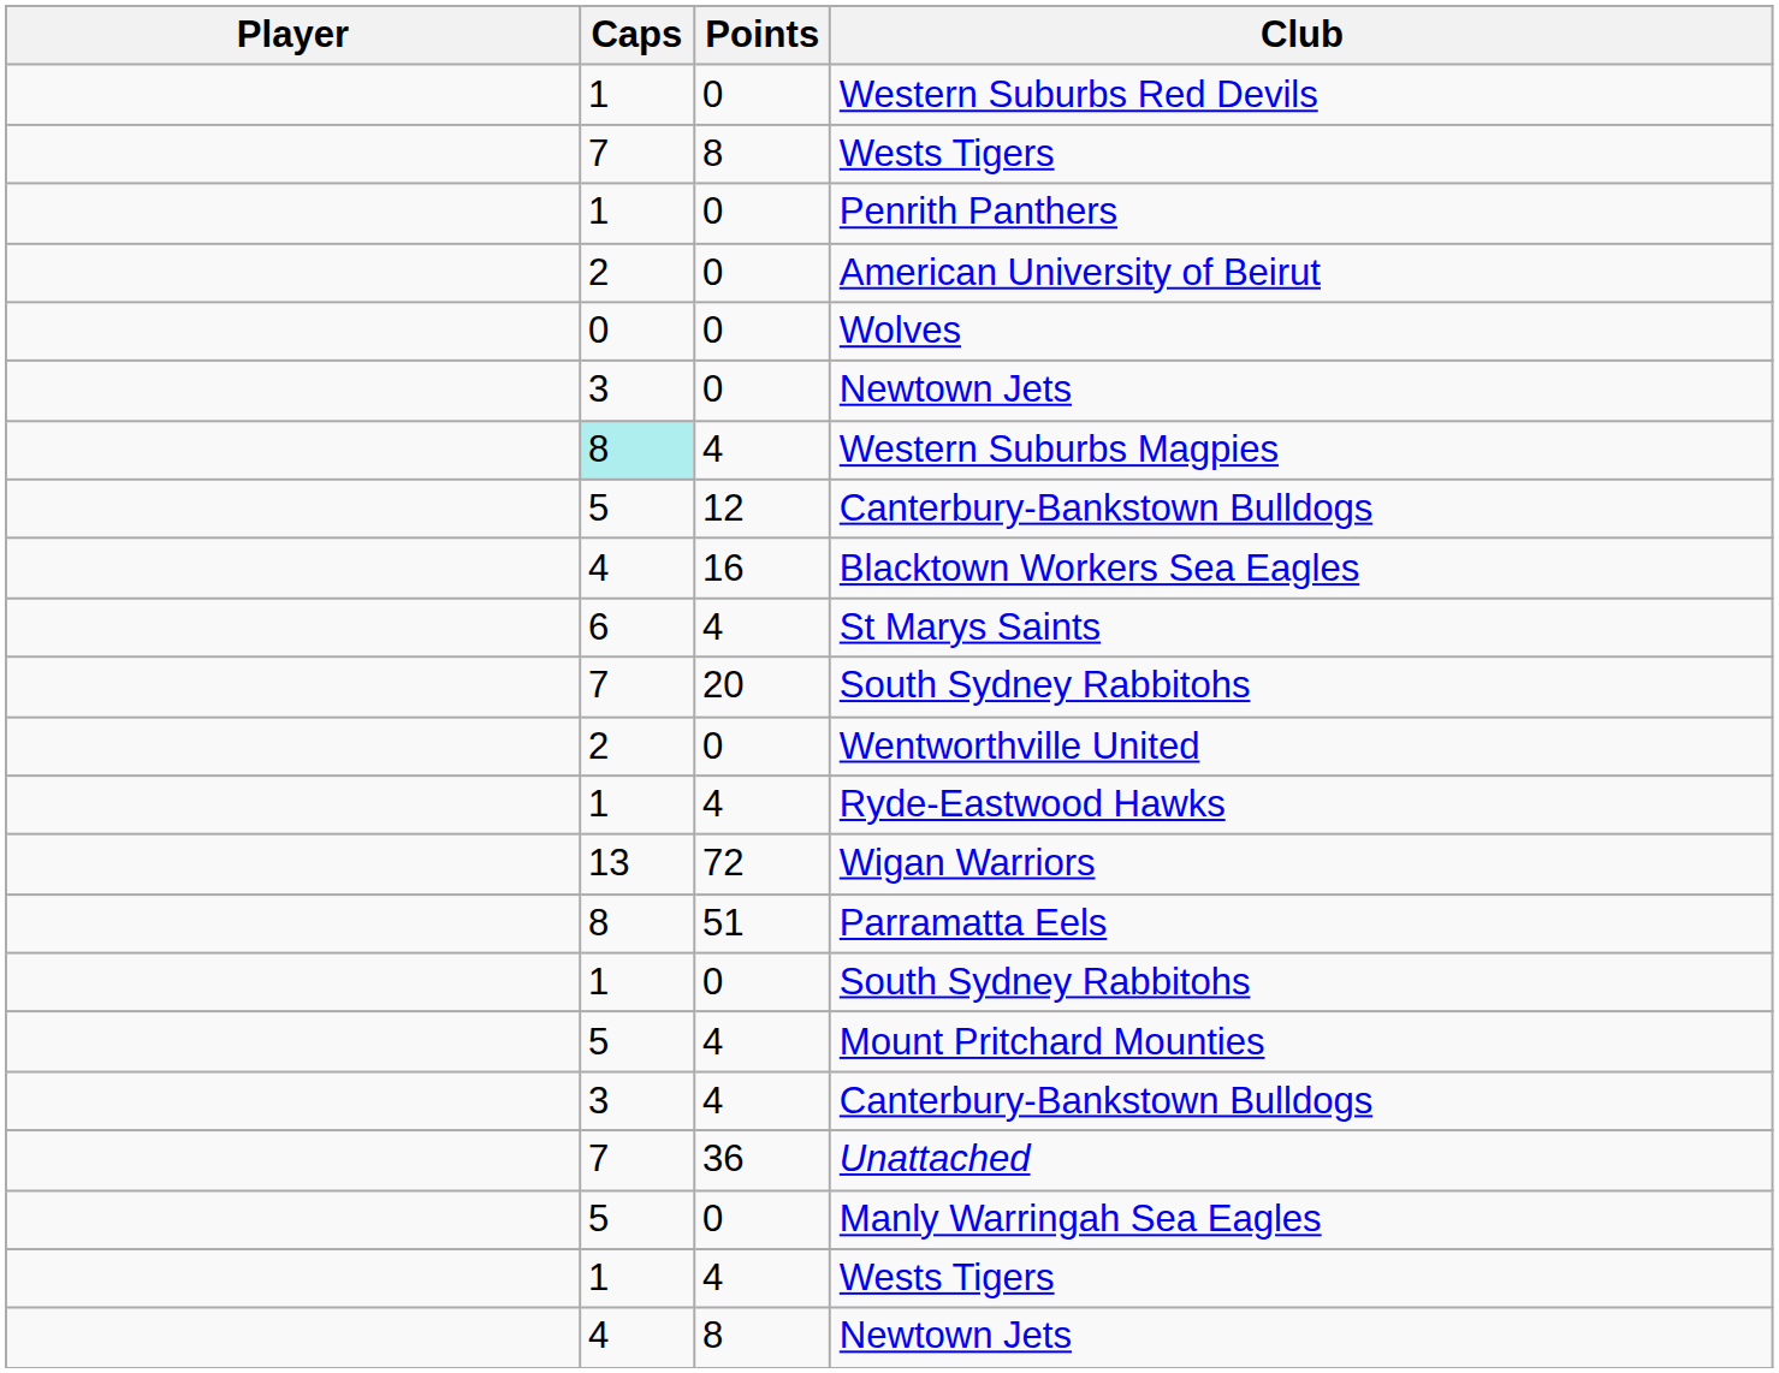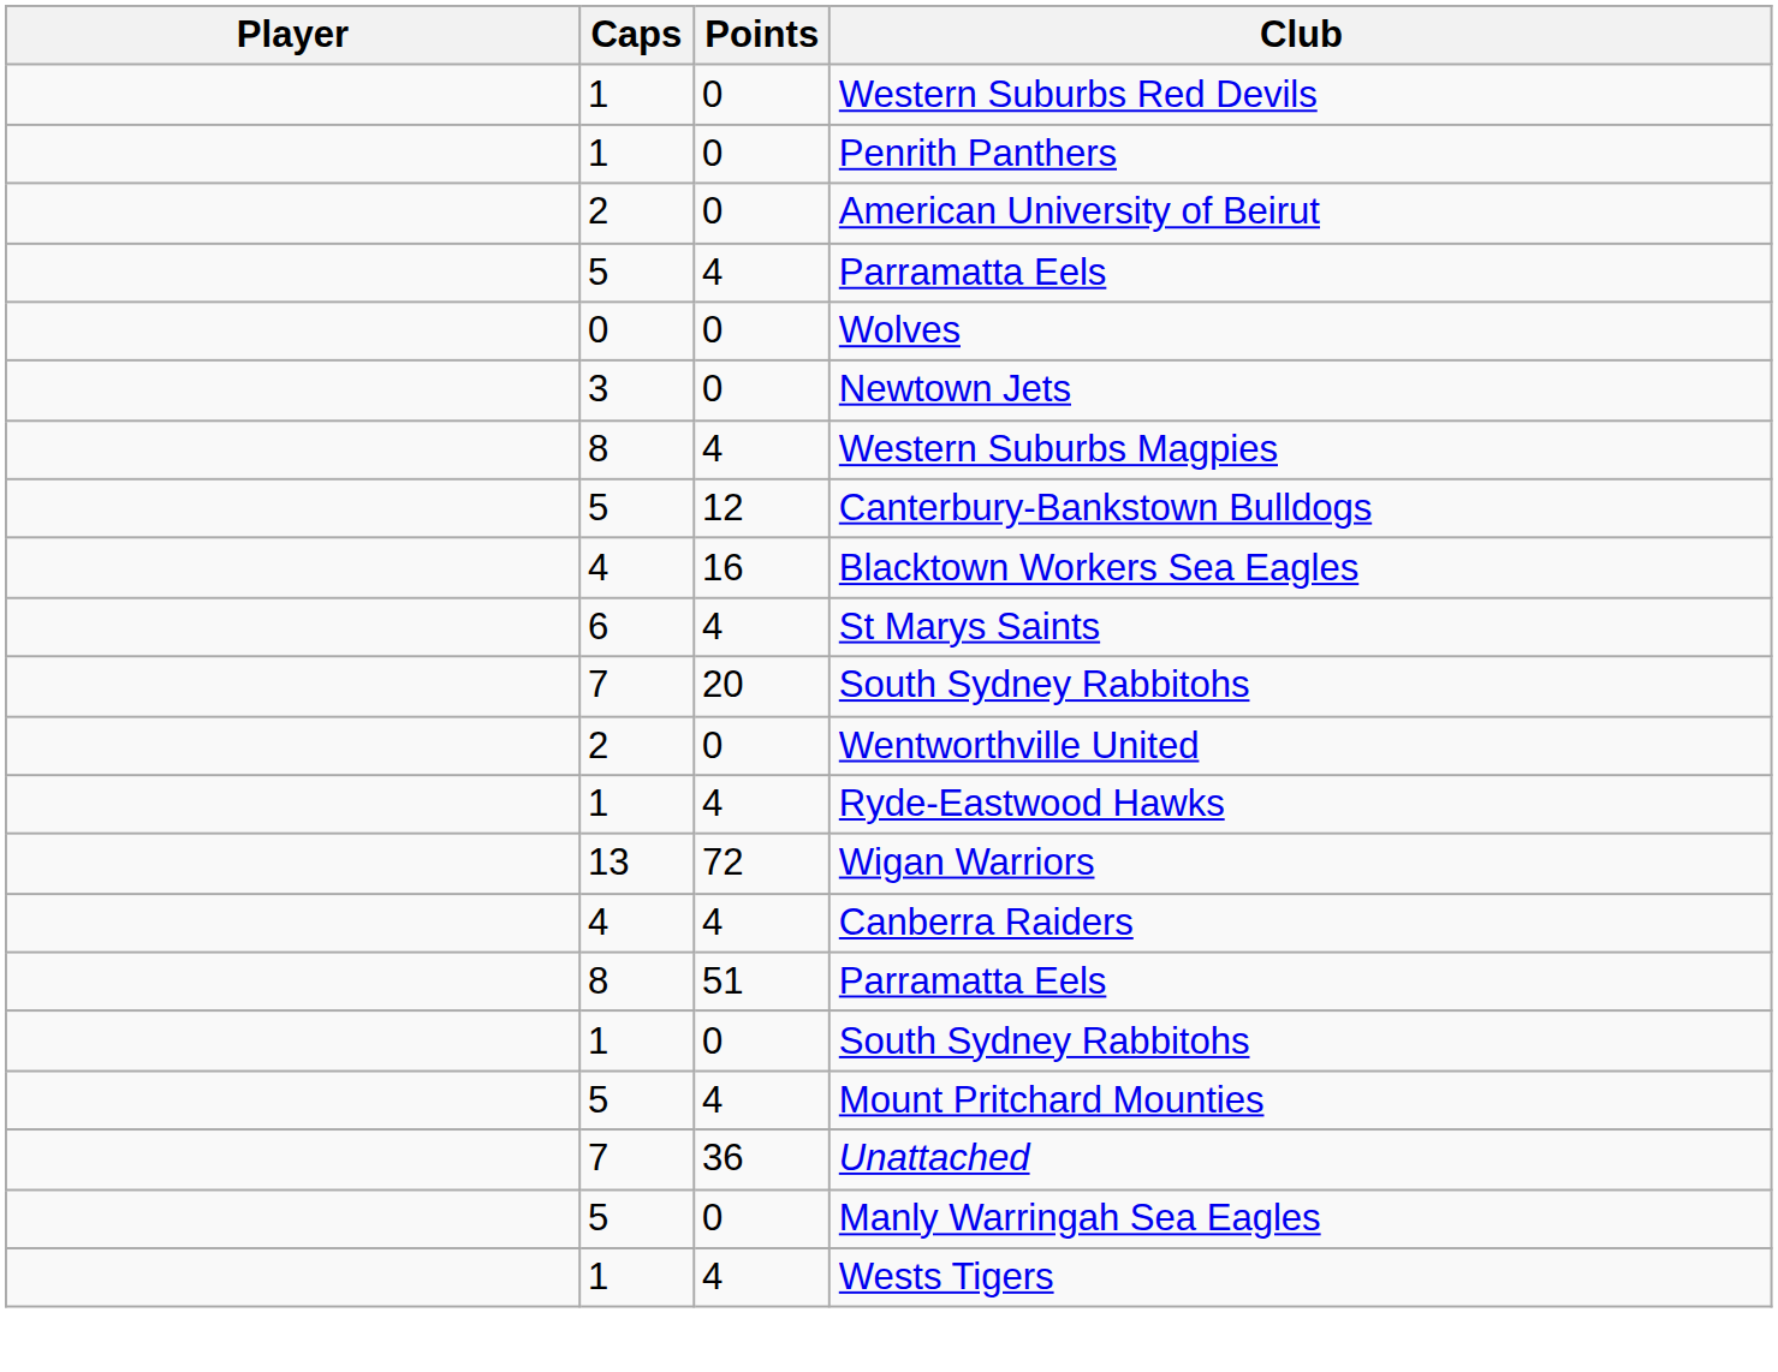 <table class="wikitable sortable" style="width:60%;text-align:left">
 <tr>
 <th width=28%>Player</th>
 <th width=2%>Caps</th>
 <th width=2%>Points</th>
 <th width=46%>Club</th>
 </tr>
 <tr>
 <td></td>
 <td>1</td>
 <td>0</td>
 <td> <a href='#'>Western Suburbs Red Devils</a></td>
 </tr>
 <tr>
 <td></td>
-<td>7</td>
-<td>8</td>
-<td>  <a href='#'>Wests Tigers</a></td>
-</tr>
-<tr>
-<td></td>
 <td>1</td>
 <td>0</td>
 <td>  <a href='#'>Penrith Panthers</a></td>
 </tr>
 <tr>
 <td></td>
 <td>2</td>
 <td>0</td>
 <td> <a href='#'>American University of Beirut</a></td>
+</tr>
+<tr>
+<td></td>
+<td>5</td>
+<td>4</td>
+<td>  <a href='#'>Parramatta Eels</a></td>
 </tr>
 <tr>
 <td></td>
 <td>0</td>
 <td>0</td>
 <td> <a href='#'>Wolves</a></td>
 </tr>
 <tr>
 <td></td>
 <td>3</td>
 <td>0</td>
 <td>  <a href='#'>Newtown Jets</a></td>
 </tr>
 <tr>
 <td></td>
-<td style="background: paleturquoise;">8</td>
+<td>8</td>
 <td>4</td>
 <td>  <a href='#'>Western Suburbs Magpies</a></td>
 </tr>
 <tr>
 <td></td>
 <td>5</td>
 <td>12</td>
 <td>  <a href='#'>Canterbury-Bankstown Bulldogs</a></td>
 </tr>
 <tr>
 <td></td>
 <td>4</td>
 <td>16</td>
 <td> <a href='#'>Blacktown Workers Sea Eagles</a></td>
 </tr>
 <tr>
 <td></td>
 <td>6</td>
 <td>4</td>
 <td> <a href='#'>St Marys Saints</a></td>
 </tr>
 <tr>
 <td></td>
 <td>7</td>
 <td>20</td>
 <td>  <a href='#'>South Sydney Rabbitohs</a></td>
 </tr>
 <tr>
 <td></td>
 <td>2</td>
 <td>0</td>
 <td> <a href='#'>Wentworthville United</a></td>
 </tr>
 <tr>
 <td></td>
 <td>1</td>
 <td>4</td>
 <td> <a href='#'>Ryde-Eastwood Hawks</a></td>
 </tr>
 <tr>
 <td></td>
 <td>13</td>
 <td>72</td>
 <td>  <a href='#'>Wigan Warriors</a></td>
 </tr>
 <tr>
 <td></td>
+<td>4</td>
+<td>4</td>
+<td>  <a href='#'>Canberra Raiders</a></td>
+</tr>
+<tr>
+<td></td>
 <td>8</td>
 <td>51</td>
 <td>  <a href='#'>Parramatta Eels</a></td>
 </tr>
 <tr>
 <td></td>
 <td>1</td>
 <td>0</td>
 <td>  <a href='#'>South Sydney Rabbitohs</a></td>
 </tr>
 <tr>
 <td></td>
 <td>5</td>
 <td>4</td>
 <td> <a href='#'>Mount Pritchard Mounties</a></td>
-</tr>
-<tr>
-<td></td>
-<td>3</td>
-<td>4</td>
-<td>  <a href='#'>Canterbury-Bankstown Bulldogs</a></td>
 </tr>
 <tr>
 <td></td>
 <td>7</td>
 <td>36</td>
 <td><em><a href='#'>Unattached</a></em></td>
 </tr>
 <tr>
 <td></td>
 <td>5</td>
 <td>0</td>
 <td>  <a href='#'>Manly Warringah Sea Eagles</a></td>
 </tr>
 <tr>
 <td></td>
 <td>1</td>
 <td>4</td>
 <td>  <a href='#'>Wests Tigers</a></td>
 </tr>
-<tr>
-<td></td>
-<td>4</td>
-<td>8</td>
-<td>  <a href='#'>Newtown Jets</a></td>
-</tr>
 </table>
